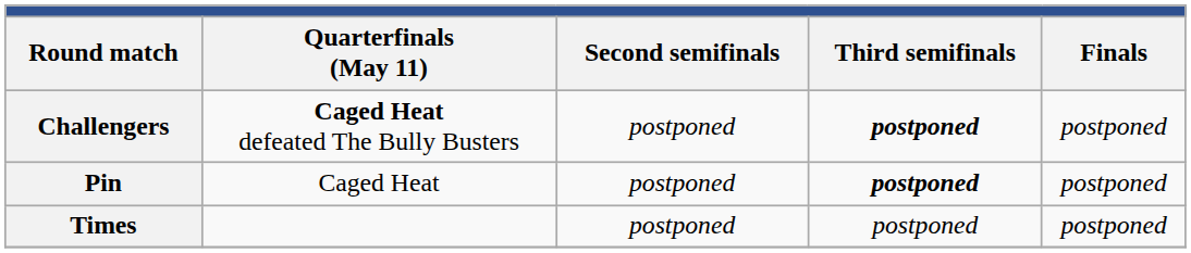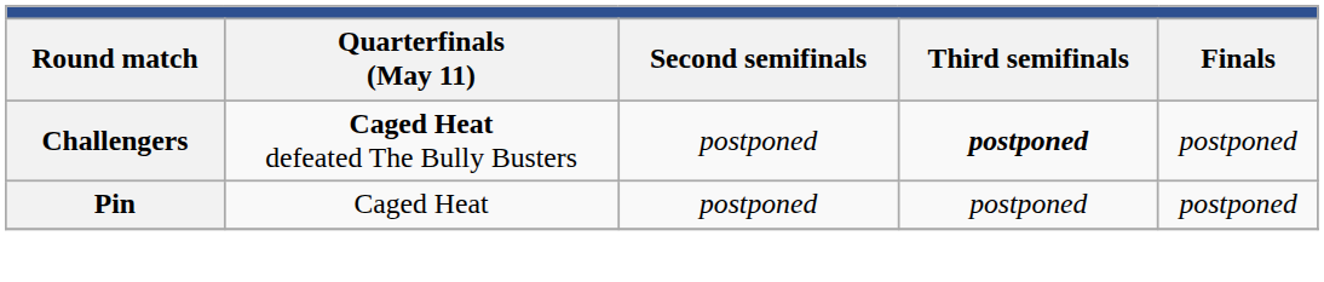 <table class="wikitable" style="font-size:85%; text-align:center; width:100%;">
 <tr>
 <td colspan="5" style="background:#2e5090;"></td>
 </tr>
 <tr>
 <th>Round match</th>
 <th>Quarterfinals<br>(May 11)</th>
 <th>Second semifinals</th>
 <th>Third semifinals</th>
 <th>Finals</th>
 </tr>
 <tr>
 <th>Challengers</th>
 <td><strong>Caged Heat<br></strong> defeated The Bully Busters<br></td>
 <td><em>postponed</em></td>
 <td><strong><em>postponed</em></strong></td>
 <td><em>postponed</em></td>
 </tr>
 <tr>
 <th>Pin</th>
 <td>Caged Heat</td>
 <td><em>postponed</em></td>
-<td><strong><em>postponed</em></strong></td>
-<td><em>postponed</em></td>
-</tr>
-<tr>
-<th>Times</th>
-<td></td>
-<td><em>postponed</em></td>
 <td><em>postponed</em></td>
 <td><em>postponed</em></td>
 </tr>
 <tr>
 </tr>
 </table>
